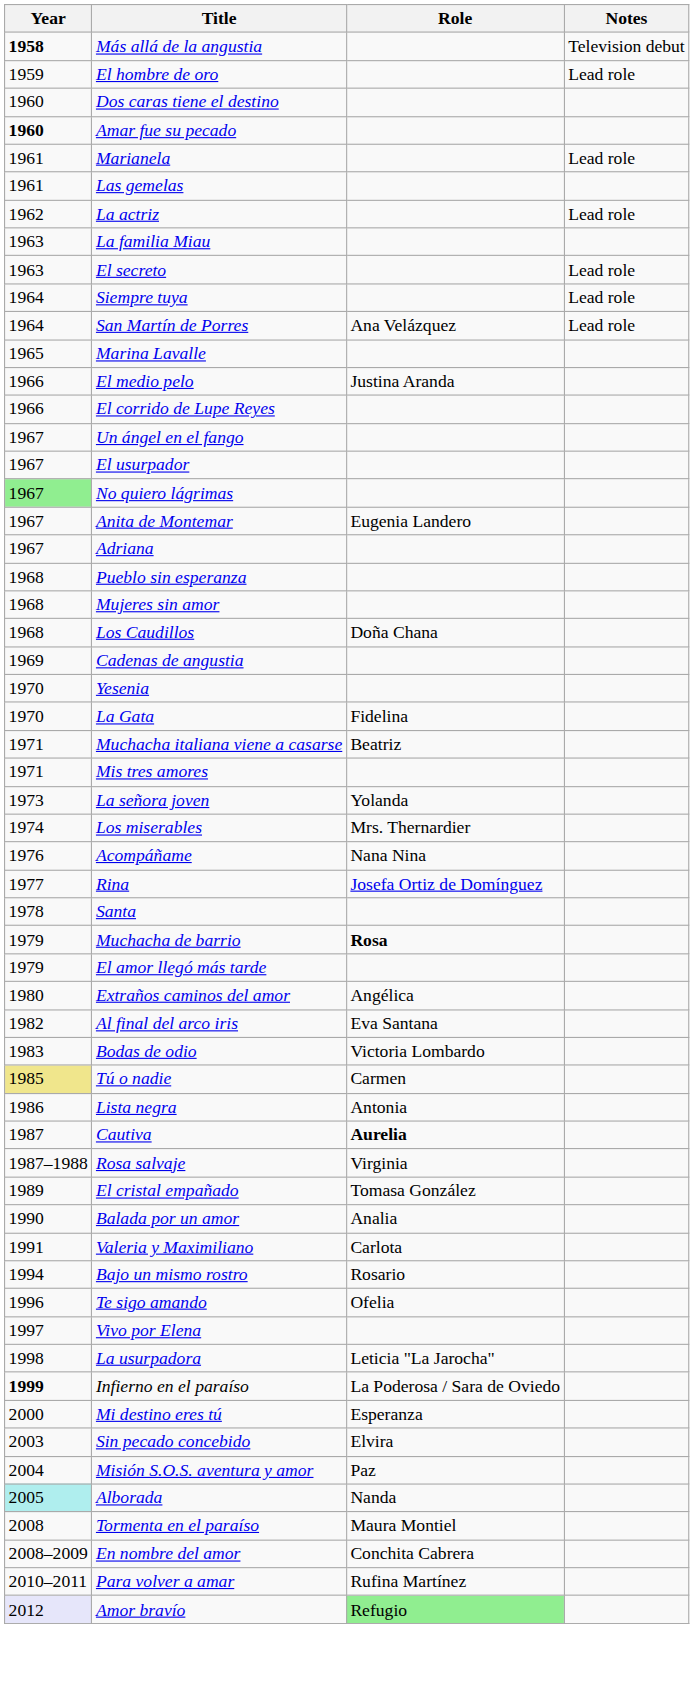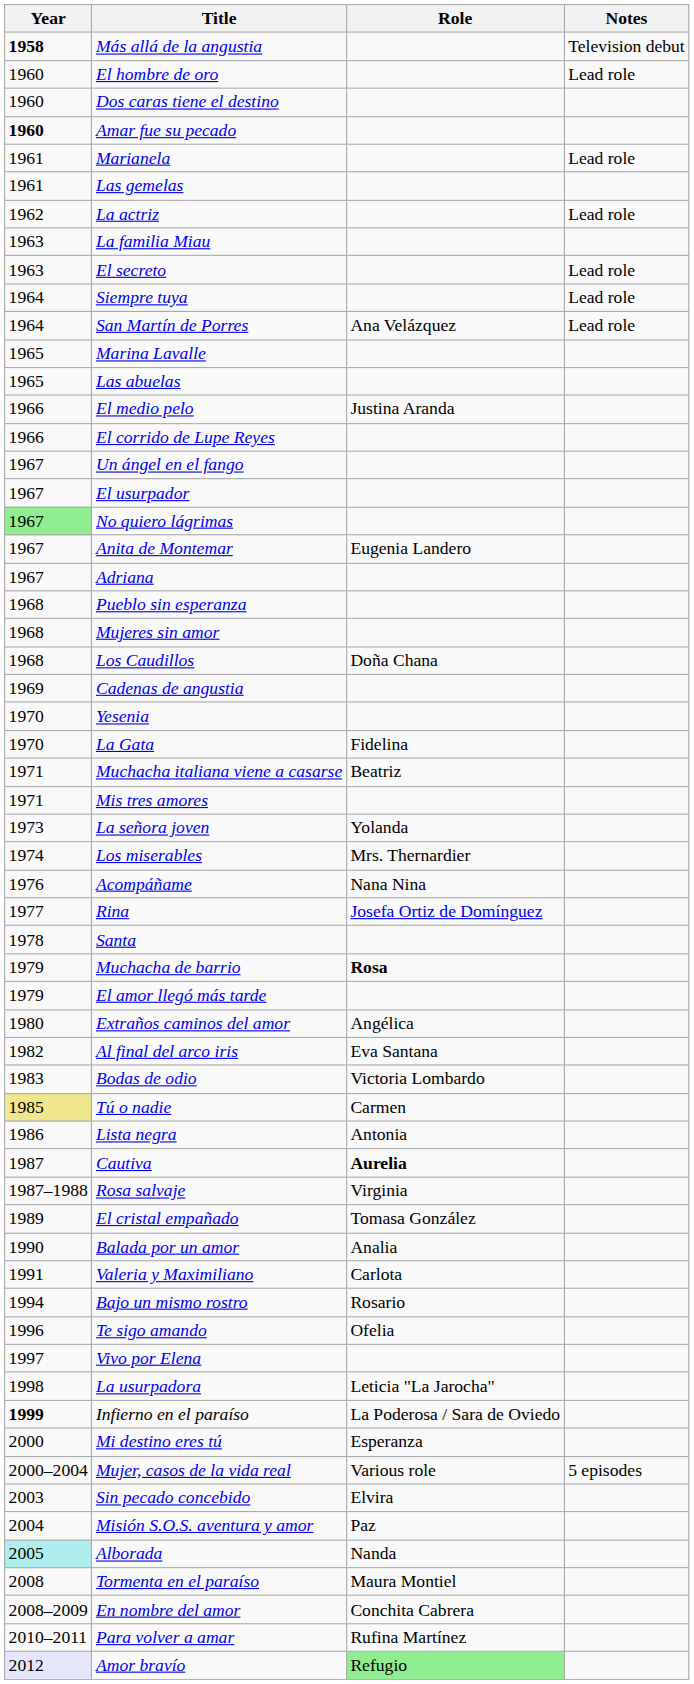 <table class="wikitable sortable">
 <tr>
 <th>Year</th>
 <th>Title</th>
 <th>Role</th>
 <th>Notes</th>
 </tr>
 <tr>
 <td><strong>1958</strong></td>
 <td><em><a href='#'>Más allá de la angustia</a></em></td>
 <td></td>
 <td>Television debut</td>
 </tr>
 <tr>
-<td>1959</td>
+<td>1960</td>
 <td><em><a href='#'>El hombre de oro</a></em></td>
 <td></td>
 <td>Lead role</td>
 </tr>
 <tr>
 <td>1960</td>
 <td><em><a href='#'>Dos caras tiene el destino</a></em></td>
 <td></td>
 <td></td>
 </tr>
 <tr>
 <td><strong>1960</strong></td>
 <td><em><a href='#'>Amar fue su pecado</a></em></td>
 <td></td>
 <td></td>
 </tr>
 <tr>
 <td>1961</td>
 <td><em><a href='#'>Marianela</a></em></td>
 <td></td>
 <td>Lead role</td>
 </tr>
 <tr>
 <td>1961</td>
 <td><em><a href='#'>Las gemelas</a></em></td>
 <td></td>
 <td></td>
 </tr>
 <tr>
 <td>1962</td>
 <td><em><a href='#'>La actriz</a></em></td>
 <td></td>
 <td>Lead role</td>
 </tr>
 <tr>
 <td>1963</td>
 <td><em><a href='#'>La familia Miau</a></em></td>
 <td></td>
 <td></td>
 </tr>
 <tr>
 <td>1963</td>
 <td><em><a href='#'>El secreto</a></em></td>
 <td></td>
 <td>Lead role</td>
 </tr>
 <tr>
 <td>1964</td>
 <td><em><a href='#'>Siempre tuya</a></em></td>
 <td></td>
 <td>Lead role</td>
 </tr>
 <tr>
 <td>1964</td>
 <td><em><a href='#'>San Martín de Porres</a></em></td>
 <td>Ana Velázquez</td>
 <td>Lead role</td>
 </tr>
 <tr>
 <td>1965</td>
 <td><em><a href='#'>Marina Lavalle</a></em></td>
+<td></td>
+<td></td>
+</tr>
+<tr>
+<td>1965</td>
+<td><em><a href='#'>Las abuelas</a></em></td>
 <td></td>
 <td></td>
 </tr>
 <tr>
 <td>1966</td>
 <td><em><a href='#'>El medio pelo</a></em></td>
 <td>Justina Aranda</td>
 <td></td>
 </tr>
 <tr>
 <td>1966</td>
 <td><em><a href='#'>El corrido de Lupe Reyes</a></em></td>
 <td></td>
 <td></td>
 </tr>
 <tr>
 <td>1967</td>
 <td><em><a href='#'>Un ángel en el fango</a></em></td>
 <td></td>
 <td></td>
 </tr>
 <tr>
 <td>1967</td>
 <td><em><a href='#'>El usurpador</a></em></td>
 <td></td>
 <td></td>
 </tr>
 <tr>
 <td style="background: lightgreen;">1967</td>
 <td><em><a href='#'>No quiero lágrimas</a></em></td>
 <td></td>
 <td></td>
 </tr>
 <tr>
 <td>1967</td>
 <td><em><a href='#'>Anita de Montemar</a></em></td>
 <td>Eugenia Landero</td>
 <td></td>
 </tr>
 <tr>
 <td>1967</td>
 <td><em><a href='#'>Adriana</a></em></td>
 <td></td>
 <td></td>
 </tr>
 <tr>
 <td>1968</td>
 <td><em><a href='#'>Pueblo sin esperanza</a></em></td>
 <td></td>
 <td></td>
 </tr>
 <tr>
 <td>1968</td>
 <td><em><a href='#'>Mujeres sin amor</a></em></td>
 <td></td>
 <td></td>
 </tr>
 <tr>
 <td>1968</td>
 <td><em><a href='#'>Los Caudillos</a></em></td>
 <td>Doña Chana</td>
 <td></td>
 </tr>
 <tr>
 <td>1969</td>
 <td><em><a href='#'>Cadenas de angustia</a></em></td>
 <td></td>
 <td></td>
 </tr>
 <tr>
 <td>1970</td>
 <td><em><a href='#'>Yesenia</a></em></td>
 <td></td>
 <td></td>
 </tr>
 <tr>
 <td>1970</td>
 <td><em><a href='#'>La Gata</a></em></td>
 <td>Fidelina</td>
 <td></td>
 </tr>
 <tr>
 <td>1971</td>
 <td><em><a href='#'>Muchacha italiana viene a casarse</a></em></td>
 <td>Beatriz</td>
 <td></td>
 </tr>
 <tr>
 <td>1971</td>
 <td><em><a href='#'>Mis tres amores</a></em></td>
 <td></td>
 <td></td>
 </tr>
 <tr>
 <td>1973</td>
 <td><em><a href='#'>La señora joven</a></em></td>
 <td>Yolanda</td>
 <td></td>
 </tr>
 <tr>
 <td>1974</td>
 <td><em><a href='#'>Los miserables</a></em></td>
 <td>Mrs. Thernardier</td>
 <td></td>
 </tr>
 <tr>
 <td>1976</td>
 <td><em><a href='#'>Acompáñame</a></em></td>
 <td>Nana Nina</td>
 <td></td>
 </tr>
 <tr>
 <td>1977</td>
 <td><em><a href='#'>Rina</a></em></td>
 <td><a href='#'>Josefa Ortiz de Domínguez</a></td>
 <td></td>
 </tr>
 <tr>
 <td>1978</td>
 <td><em><a href='#'>Santa</a></em></td>
 <td></td>
 <td></td>
 </tr>
 <tr>
 <td>1979</td>
 <td><em><a href='#'>Muchacha de barrio</a></em></td>
 <td><strong>Rosa</strong></td>
 <td></td>
 </tr>
 <tr>
 <td>1979</td>
 <td><em><a href='#'>El amor llegó más tarde</a></em></td>
 <td></td>
 <td></td>
 </tr>
 <tr>
 <td>1980</td>
 <td><em><a href='#'>Extraños caminos del amor</a></em></td>
 <td>Angélica</td>
 <td></td>
 </tr>
 <tr>
 <td>1982</td>
 <td><em><a href='#'>Al final del arco iris</a></em></td>
 <td>Eva Santana</td>
 <td></td>
 </tr>
 <tr>
 <td>1983</td>
 <td><em><a href='#'>Bodas de odio</a></em></td>
 <td>Victoria Lombardo</td>
 <td></td>
 </tr>
 <tr>
 <td style="background: khaki;">1985</td>
 <td><em><a href='#'>Tú o nadie</a></em></td>
 <td>Carmen</td>
 <td></td>
 </tr>
 <tr>
 <td>1986</td>
 <td><em><a href='#'>Lista negra</a></em></td>
 <td>Antonia</td>
 <td></td>
 </tr>
 <tr>
 <td>1987</td>
 <td><em><a href='#'>Cautiva</a></em></td>
 <td><strong>Aurelia</strong></td>
 <td></td>
 </tr>
 <tr>
 <td>1987–1988</td>
 <td><em><a href='#'>Rosa salvaje</a></em></td>
 <td>Virginia</td>
 <td></td>
 </tr>
 <tr>
 <td>1989</td>
 <td><em><a href='#'>El cristal empañado</a></em></td>
 <td>Tomasa González</td>
 <td></td>
 </tr>
 <tr>
 <td>1990</td>
 <td><em><a href='#'>Balada por un amor</a></em></td>
 <td>Analia</td>
 <td></td>
 </tr>
 <tr>
 <td>1991</td>
 <td><em><a href='#'>Valeria y Maximiliano</a></em></td>
 <td>Carlota</td>
 <td></td>
 </tr>
 <tr>
 <td>1994</td>
 <td><em><a href='#'>Bajo un mismo rostro</a></em></td>
 <td>Rosario</td>
 <td></td>
 </tr>
 <tr>
 <td>1996</td>
 <td><em><a href='#'>Te sigo amando</a></em></td>
 <td>Ofelia</td>
 <td></td>
 </tr>
 <tr>
 <td>1997</td>
 <td><em><a href='#'>Vivo por Elena</a></em></td>
 <td></td>
 <td></td>
 </tr>
 <tr>
 <td>1998</td>
 <td><em><a href='#'>La usurpadora</a></em></td>
 <td>Leticia "La Jarocha"</td>
 <td></td>
 </tr>
 <tr>
 <td><strong>1999</strong></td>
 <td><em>Infierno en el paraíso</em></td>
 <td>La Poderosa / Sara de Oviedo</td>
 <td></td>
 </tr>
 <tr>
 <td>2000</td>
 <td><em><a href='#'>Mi destino eres tú</a></em></td>
 <td>Esperanza</td>
 <td></td>
 </tr>
 <tr>
+<td>2000–2004</td>
+<td><em><a href='#'>Mujer, casos de la vida real</a></em></td>
+<td>Various role</td>
+<td>5 episodes</td>
+</tr>
+<tr>
 <td>2003</td>
 <td><em><a href='#'>Sin pecado concebido</a></em></td>
 <td>Elvira</td>
 <td></td>
 </tr>
 <tr>
 <td>2004</td>
 <td><em><a href='#'>Misión S.O.S. aventura y amor</a></em></td>
 <td>Paz</td>
 <td></td>
 </tr>
 <tr>
 <td style="background: paleturquoise;">2005</td>
 <td><em><a href='#'>Alborada</a></em></td>
 <td>Nanda</td>
 <td></td>
 </tr>
 <tr>
 <td>2008</td>
 <td><em><a href='#'>Tormenta en el paraíso</a></em></td>
 <td>Maura Montiel</td>
 <td></td>
 </tr>
 <tr>
 <td>2008–2009</td>
 <td><em><a href='#'>En nombre del amor</a></em></td>
 <td>Conchita Cabrera</td>
 <td></td>
 </tr>
 <tr>
 <td>2010–2011</td>
 <td><em><a href='#'>Para volver a amar</a></em></td>
 <td>Rufina Martínez</td>
 <td></td>
 </tr>
 <tr>
 <td style="background: lavender;">2012</td>
 <td><em><a href='#'>Amor bravío</a></em></td>
 <td style="background: lightgreen;">Refugio</td>
 <td></td>
 </tr>
 <tr>
 </tr>
 </table>
